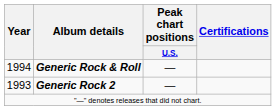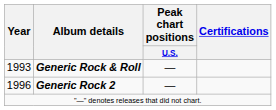 <table class="wikitable">
 <tr>
 <th rowspan="2">Year</th>
 <th rowspan="2">Album details</th>
 <th>Peak chart positions</th>
 <th rowspan="2"><a href='#'>Certifications</a></th>
 </tr>
 <tr>
 <th style="width:5em;font-size:75%"><a href='#'>U.S.</a></th>
 </tr>
 <tr>
-<td>1994</td>
+<td>1993</td>
 <td><strong><em>Generic Rock & Roll</em></strong><br></td>
 <td align="center">—</td>
 <td align="center"></td>
 </tr>
 <tr>
-<td>1993</td>
+<td>1996</td>
 <td><strong><em>Generic Rock 2</em></strong><br></td>
 <td align="center">—</td>
 <td align="center"></td>
 </tr>
 <tr>
 <td align="center" colspan="21" style="font-size: 8pt">"—" denotes releases that did not chart.</td>
 </tr>
 </table>
